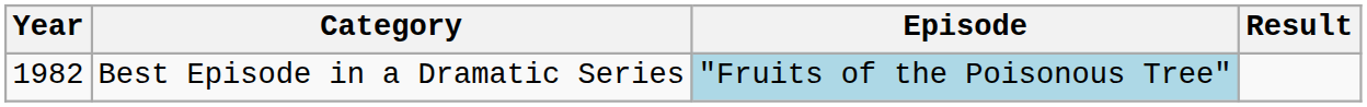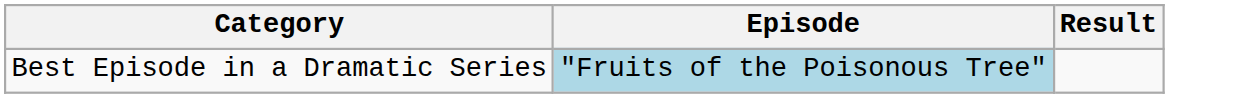 <table class="wikitable" style="font-size: 95%">
 <tr>
-<th>Year</th>
 <th>Category</th>
 <th>Episode</th>
 <th>Result</th>
 </tr>
 <tr>
-<td>1982</td>
 <td>Best Episode in a Dramatic Series</td>
 <td style="background: lightblue;">"Fruits of the Poisonous Tree"</td>
 <td></td>
 </tr>
 </table>
